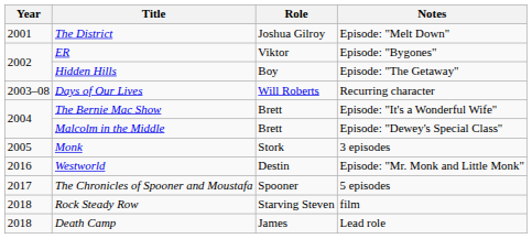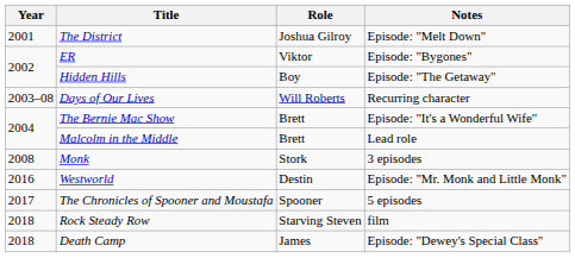 <table class="wikitable">
 <tr>
 <th>Year</th>
 <th>Title</th>
 <th>Role</th>
 <th>Notes</th>
 </tr>
 <tr>
 <td>2001</td>
 <td><em><a href='#'>The District</a></em></td>
 <td>Joshua Gilroy</td>
 <td>Episode: "Melt Down"</td>
 </tr>
 <tr>
 <td rowspan="2">2002</td>
 <td><em><a href='#'>ER</a></em></td>
 <td>Viktor</td>
 <td>Episode: "Bygones"</td>
 </tr>
 <tr>
 <td><em><a href='#'>Hidden Hills</a></em></td>
 <td>Boy</td>
 <td>Episode: "The Getaway"</td>
 </tr>
 <tr>
 <td>2003–08</td>
 <td><em><a href='#'>Days of Our Lives</a></em></td>
 <td><a href='#'>Will Roberts</a></td>
 <td>Recurring character</td>
 </tr>
 <tr>
 <td rowspan="2">2004</td>
 <td><em><a href='#'>The Bernie Mac Show</a></em></td>
 <td>Brett</td>
 <td>Episode: "It's a Wonderful Wife"</td>
 </tr>
 <tr>
 <td><em><a href='#'>Malcolm in the Middle</a></em></td>
 <td>Brett</td>
-<td>Episode: "Dewey's Special Class"</td>
+<td>Lead role</td>
 </tr>
 <tr>
-<td>2005</td>
+<td>2008</td>
 <td><em><a href='#'>Monk</a></em></td>
 <td>Stork</td>
 <td>3 episodes</td>
 </tr>
 <tr>
 <td>2016</td>
 <td><em><a href='#'>Westworld</a></em></td>
 <td>Destin</td>
 <td>Episode: "Mr. Monk and Little Monk"</td>
 </tr>
 <tr>
 <td>2017</td>
 <td><em>The Chronicles of Spooner and Moustafa</em></td>
 <td>Spooner</td>
 <td>5 episodes</td>
 </tr>
 <tr>
 <td>2018</td>
 <td><em>Rock Steady Row</em></td>
 <td>Starving Steven</td>
 <td>film</td>
 </tr>
 <tr>
 <td>2018</td>
 <td><em>Death Camp</em></td>
 <td>James</td>
-<td>Lead role</td>
+<td>Episode: "Dewey's Special Class"</td>
 </tr>
 </table>
